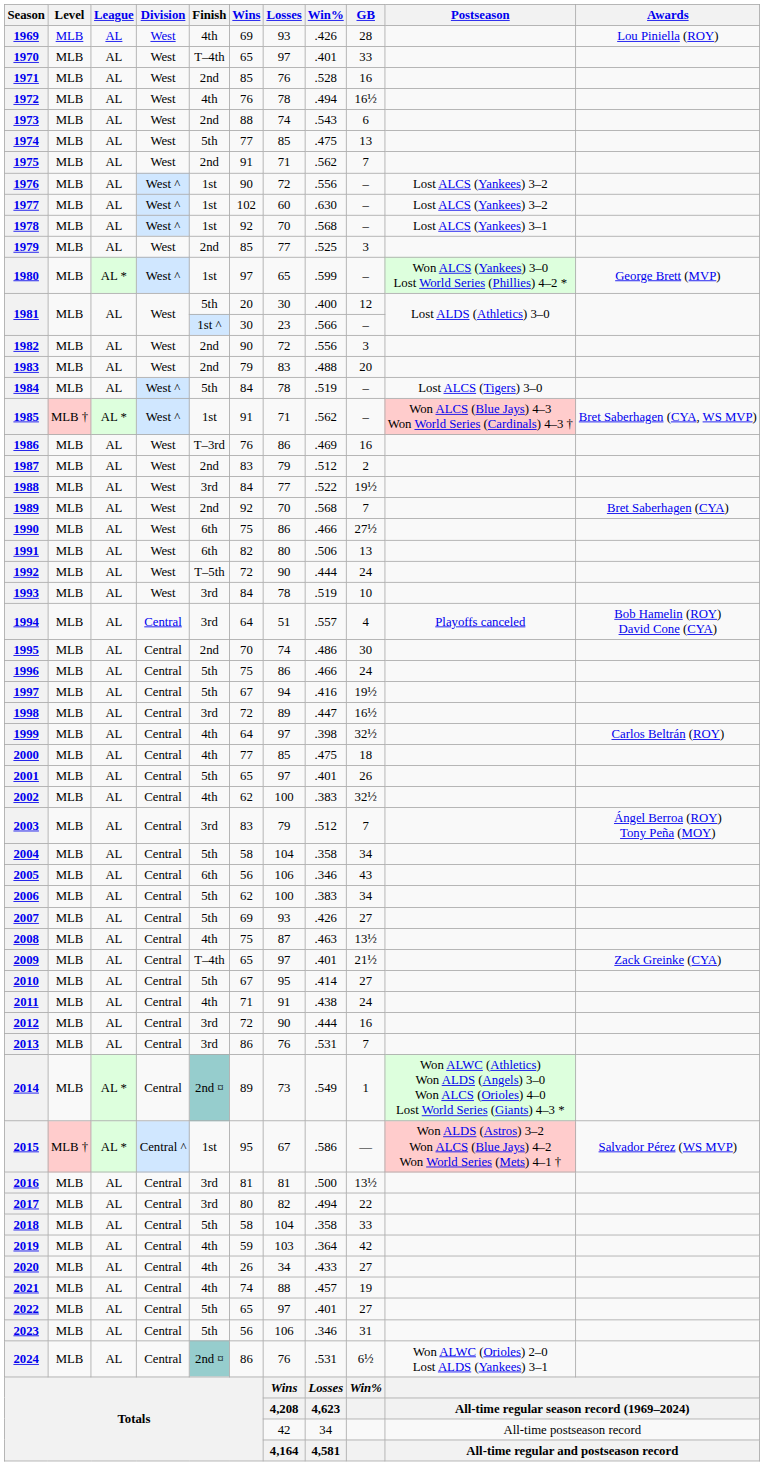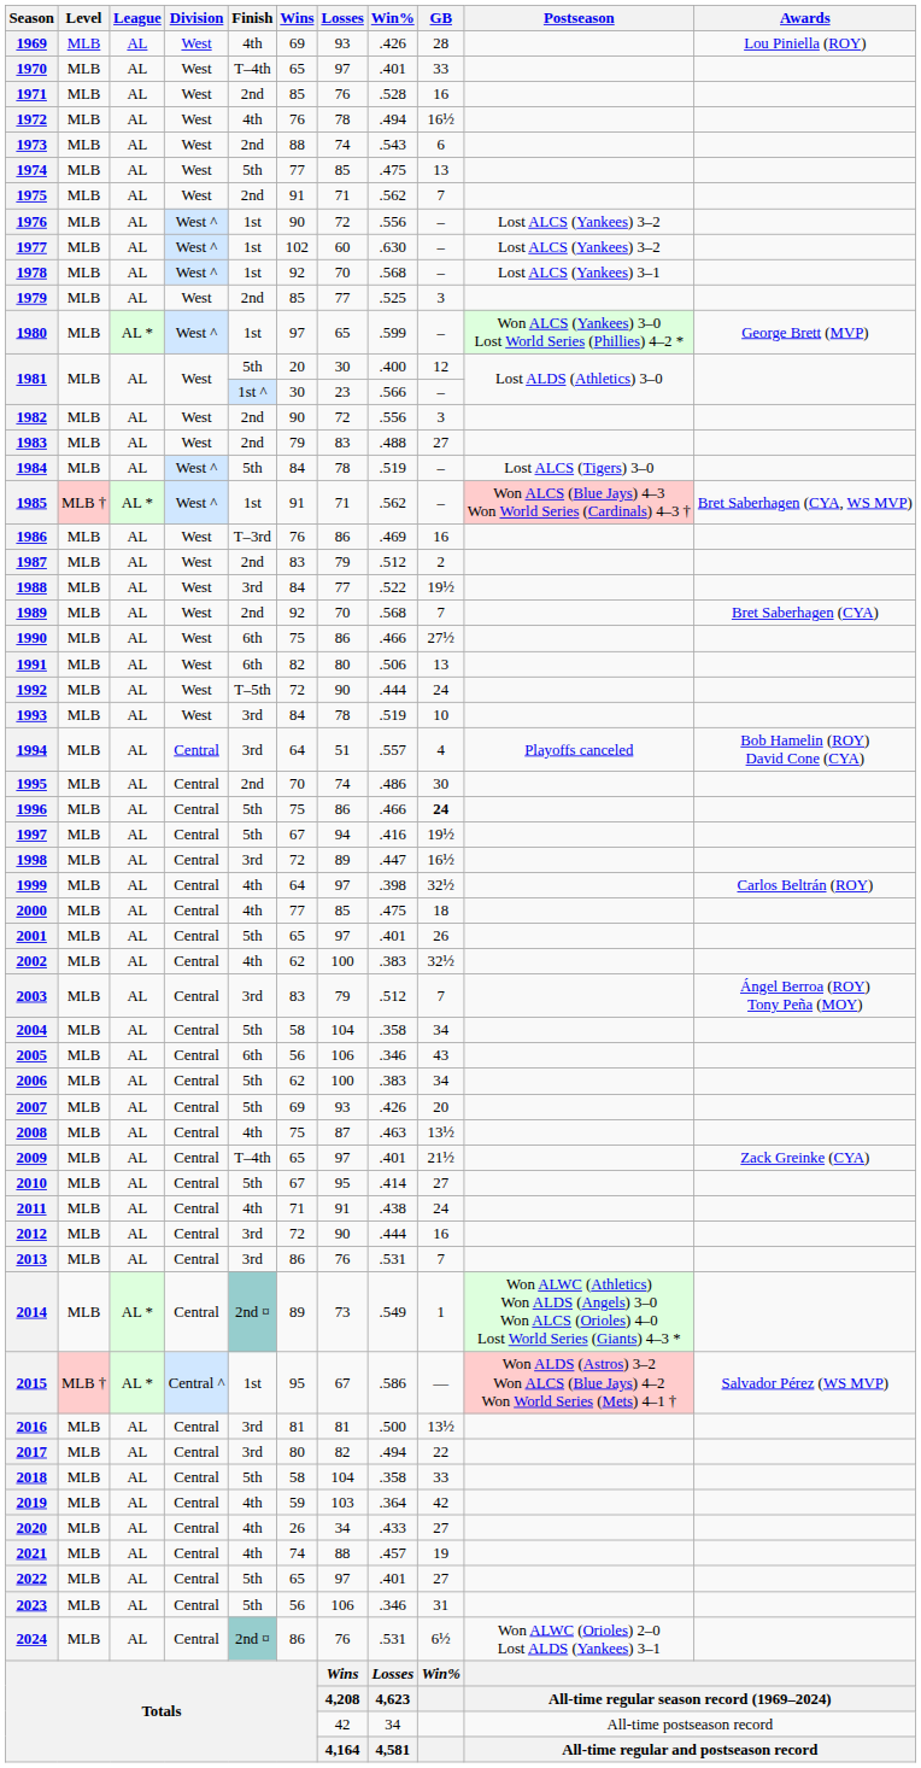 <table class="wikitable plainrowheaders" style="text-align:center; font-size:95%">
 <tr>
 <th scope="col">Season</th>
 <th scope="col">Level</th>
 <th scope="col"><a href='#'>League</a></th>
 <th scope="col"><a href='#'>Division</a></th>
 <th scope="col">Finish</th>
 <th scope="col"><a href='#'>Wins</a></th>
 <th scope="col"><a href='#'>Losses</a></th>
 <th scope="col"><a href='#'>Win%</a></th>
 <th scope="col"><a href='#'>GB</a></th>
 <th scope="col"><a href='#'>Postseason</a></th>
 <th scope="col"><a href='#'>Awards</a></th>
 </tr>
 <tr>
 <th scope="row" style="text-align:center;"><a href='#'>1969</a></th>
 <td><a href='#'>MLB</a></td>
 <td><a href='#'>AL</a></td>
 <td><a href='#'>West</a></td>
 <td>4th</td>
 <td>69</td>
 <td>93</td>
 <td>.426</td>
 <td>28</td>
 <td></td>
 <td><a href='#'>Lou Piniella</a> (<a href='#'>ROY</a>)</td>
 </tr>
 <tr>
 <th scope="row" style="text-align:center;"><a href='#'>1970</a></th>
 <td>MLB</td>
 <td>AL</td>
 <td>West</td>
 <td>T–4th</td>
 <td>65</td>
 <td>97</td>
 <td>.401</td>
 <td>33</td>
 <td></td>
 <td></td>
 </tr>
 <tr>
 <th scope="row" style="text-align:center;"><a href='#'>1971</a></th>
 <td>MLB</td>
 <td>AL</td>
 <td>West</td>
 <td>2nd</td>
 <td>85</td>
 <td>76</td>
 <td>.528</td>
 <td>16</td>
 <td></td>
 <td></td>
 </tr>
 <tr>
 <th scope="row" style="text-align:center;"><a href='#'>1972</a></th>
 <td>MLB</td>
 <td>AL</td>
 <td>West</td>
 <td>4th</td>
 <td>76</td>
 <td>78</td>
 <td>.494</td>
 <td>16½</td>
 <td></td>
 <td></td>
 </tr>
 <tr>
 <th scope="row" style="text-align:center;"><a href='#'>1973</a></th>
 <td>MLB</td>
 <td>AL</td>
 <td>West</td>
 <td>2nd</td>
 <td>88</td>
 <td>74</td>
 <td>.543</td>
 <td>6</td>
 <td></td>
 <td></td>
 </tr>
 <tr>
 <th scope="row" style="text-align:center;"><a href='#'>1974</a></th>
 <td>MLB</td>
 <td>AL</td>
 <td>West</td>
 <td>5th</td>
 <td>77</td>
 <td>85</td>
 <td>.475</td>
 <td>13</td>
 <td></td>
 <td></td>
 </tr>
 <tr>
 <th scope="row" style="text-align:center;"><a href='#'>1975</a></th>
 <td>MLB</td>
 <td>AL</td>
 <td>West</td>
 <td>2nd</td>
 <td>91</td>
 <td>71</td>
 <td>.562</td>
 <td>7</td>
 <td></td>
 <td></td>
 </tr>
 <tr>
 <th scope="row" style="text-align:center;"><a href='#'>1976</a></th>
 <td>MLB</td>
 <td>AL</td>
 <td bgcolor="#D0E7FF">West ^</td>
 <td>1st</td>
 <td>90</td>
 <td>72</td>
 <td>.556</td>
 <td>–</td>
 <td>Lost <a href='#'>ALCS</a> (<a href='#'>Yankees</a>) 3–2</td>
 <td></td>
 </tr>
 <tr>
 <th scope="row" style="text-align:center;"><a href='#'>1977</a></th>
 <td>MLB</td>
 <td>AL</td>
 <td bgcolor="#D0E7FF">West ^</td>
 <td>1st</td>
 <td>102</td>
 <td>60</td>
 <td>.630</td>
 <td>–</td>
 <td>Lost <a href='#'>ALCS</a> (<a href='#'>Yankees</a>) 3–2</td>
 <td></td>
 </tr>
 <tr>
 <th scope="row" style="text-align:center;"><a href='#'>1978</a></th>
 <td>MLB</td>
 <td>AL</td>
 <td bgcolor="#D0E7FF">West ^</td>
 <td>1st</td>
 <td>92</td>
 <td>70</td>
 <td>.568</td>
 <td>–</td>
 <td>Lost <a href='#'>ALCS</a> (<a href='#'>Yankees</a>) 3–1</td>
 <td></td>
 </tr>
 <tr>
 <th scope="row" style="text-align:center;"><a href='#'>1979</a></th>
 <td>MLB</td>
 <td>AL</td>
 <td>West</td>
 <td>2nd</td>
 <td>85</td>
 <td>77</td>
 <td>.525</td>
 <td>3</td>
 <td></td>
 <td></td>
 </tr>
 <tr>
 <th scope="row" style="text-align:center;"><a href='#'>1980</a></th>
 <td>MLB</td>
 <td bgcolor="#ddffdd">AL *</td>
 <td bgcolor="#D0E7FF">West ^</td>
 <td>1st</td>
 <td>97</td>
 <td>65</td>
 <td>.599</td>
 <td>–</td>
 <td bgcolor="DDFFDD">Won <a href='#'>ALCS</a> (<a href='#'>Yankees</a>) 3–0<br>Lost <a href='#'>World Series</a> (<a href='#'>Phillies</a>) 4–2 *</td>
 <td><a href='#'>George Brett</a> (<a href='#'>MVP</a>)</td>
 </tr>
 <tr>
 <th scope="row" style="text-align:center;" rowspan="2"><a href='#'>1981</a></th>
 <td rowspan="2">MLB</td>
 <td rowspan="2">AL</td>
 <td rowspan="2">West</td>
 <td>5th</td>
 <td>20</td>
 <td>30</td>
 <td>.400</td>
 <td>12</td>
 <td rowspan="2">Lost <a href='#'>ALDS</a> (<a href='#'>Athletics</a>) 3–0</td>
 <td rowspan="2"></td>
 </tr>
 <tr>
 <td bgcolor="#D0E7FF">1st ^</td>
 <td>30</td>
 <td>23</td>
 <td>.566</td>
 <td>–</td>
 </tr>
 <tr>
 <th scope="row" style="text-align:center;"><a href='#'>1982</a></th>
 <td>MLB</td>
 <td>AL</td>
 <td>West</td>
 <td>2nd</td>
 <td>90</td>
 <td>72</td>
 <td>.556</td>
 <td>3</td>
 <td></td>
 <td></td>
 </tr>
 <tr>
 <th scope="row" style="text-align:center;"><a href='#'>1983</a></th>
 <td>MLB</td>
 <td>AL</td>
 <td>West</td>
 <td>2nd</td>
 <td>79</td>
 <td>83</td>
 <td>.488</td>
-<td>20</td>
+<td>27</td>
 <td></td>
 <td></td>
 </tr>
 <tr>
 <th scope="row" style="text-align:center;"><a href='#'>1984</a></th>
 <td>MLB</td>
 <td>AL</td>
 <td bgcolor="#D0E7FF">West ^</td>
 <td>5th</td>
 <td>84</td>
 <td>78</td>
 <td>.519</td>
 <td>–</td>
 <td>Lost <a href='#'>ALCS</a> (<a href='#'>Tigers</a>) 3–0</td>
 <td></td>
 </tr>
 <tr>
 <th scope="row" style="text-align:center;"><a href='#'>1985</a></th>
 <td bgcolor="#ffcccc">MLB †</td>
 <td bgcolor="#ddffdd">AL *</td>
 <td bgcolor="#D0E7FF">West ^</td>
 <td>1st</td>
 <td>91</td>
 <td>71</td>
 <td>.562</td>
 <td>–</td>
 <td bgcolor="#ffcccc">Won <a href='#'>ALCS</a> (<a href='#'>Blue Jays</a>) 4–3<br>Won <a href='#'>World Series</a> (<a href='#'>Cardinals</a>) 4–3 †</td>
 <td><a href='#'>Bret Saberhagen</a> (<a href='#'>CYA</a>, <a href='#'>WS MVP</a>)</td>
 </tr>
 <tr>
 <th scope="row" style="text-align:center;"><a href='#'>1986</a></th>
 <td>MLB</td>
 <td>AL</td>
 <td>West</td>
 <td>T–3rd</td>
 <td>76</td>
 <td>86</td>
 <td>.469</td>
 <td>16</td>
 <td></td>
 <td></td>
 </tr>
 <tr>
 <th scope="row" style="text-align:center;"><a href='#'>1987</a></th>
 <td>MLB</td>
 <td>AL</td>
 <td>West</td>
 <td>2nd</td>
 <td>83</td>
 <td>79</td>
 <td>.512</td>
 <td>2</td>
 <td></td>
 <td></td>
 </tr>
 <tr>
 <th scope="row" style="text-align:center;"><a href='#'>1988</a></th>
 <td>MLB</td>
 <td>AL</td>
 <td>West</td>
 <td>3rd</td>
 <td>84</td>
 <td>77</td>
 <td>.522</td>
 <td>19½</td>
 <td></td>
 <td></td>
 </tr>
 <tr>
 <th scope="row" style="text-align:center;"><a href='#'>1989</a></th>
 <td>MLB</td>
 <td>AL</td>
 <td>West</td>
 <td>2nd</td>
 <td>92</td>
 <td>70</td>
 <td>.568</td>
 <td>7</td>
 <td></td>
 <td><a href='#'>Bret Saberhagen</a> (<a href='#'>CYA</a>)</td>
 </tr>
 <tr>
 <th scope="row" style="text-align:center;"><a href='#'>1990</a></th>
 <td>MLB</td>
 <td>AL</td>
 <td>West</td>
 <td>6th</td>
 <td>75</td>
 <td>86</td>
 <td>.466</td>
 <td>27½</td>
 <td></td>
 <td></td>
 </tr>
 <tr>
 <th scope="row" style="text-align:center;"><a href='#'>1991</a></th>
 <td>MLB</td>
 <td>AL</td>
 <td>West</td>
 <td>6th</td>
 <td>82</td>
 <td>80</td>
 <td>.506</td>
 <td>13</td>
 <td></td>
 <td></td>
 </tr>
 <tr>
 <th scope="row" style="text-align:center;"><a href='#'>1992</a></th>
 <td>MLB</td>
 <td>AL</td>
 <td>West</td>
 <td>T–5th</td>
 <td>72</td>
 <td>90</td>
 <td>.444</td>
 <td>24</td>
 <td></td>
 <td></td>
 </tr>
 <tr>
 <th scope="row" style="text-align:center;"><a href='#'>1993</a></th>
 <td>MLB</td>
 <td>AL</td>
 <td>West</td>
 <td>3rd</td>
 <td>84</td>
 <td>78</td>
 <td>.519</td>
 <td>10</td>
 <td></td>
 <td></td>
 </tr>
 <tr>
 <th scope="row" style="text-align:center;"><a href='#'>1994</a></th>
 <td>MLB</td>
 <td>AL</td>
 <td><a href='#'>Central</a></td>
 <td>3rd</td>
 <td>64</td>
 <td>51</td>
 <td>.557</td>
 <td>4</td>
 <td><a href='#'>Playoffs canceled</a></td>
 <td><a href='#'>Bob Hamelin</a> (<a href='#'>ROY</a>)<br><a href='#'>David Cone</a> (<a href='#'>CYA</a>)</td>
 </tr>
 <tr>
 <th scope="row" style="text-align:center;"><a href='#'>1995</a></th>
 <td>MLB</td>
 <td>AL</td>
 <td>Central</td>
 <td>2nd</td>
 <td>70</td>
 <td>74</td>
 <td>.486</td>
 <td>30</td>
 <td></td>
 <td></td>
 </tr>
 <tr>
 <th scope="row" style="text-align:center;"><a href='#'>1996</a></th>
 <td>MLB</td>
 <td>AL</td>
 <td>Central</td>
 <td>5th</td>
 <td>75</td>
 <td>86</td>
 <td>.466</td>
-<td>24</td>
+<td><strong>24</strong></td>
 <td></td>
 <td></td>
 </tr>
 <tr>
 <th scope="row" style="text-align:center;"><a href='#'>1997</a></th>
 <td>MLB</td>
 <td>AL</td>
 <td>Central</td>
 <td>5th</td>
 <td>67</td>
 <td>94</td>
 <td>.416</td>
 <td>19½</td>
 <td></td>
 <td></td>
 </tr>
 <tr>
 <th scope="row" style="text-align:center;"><a href='#'>1998</a></th>
 <td>MLB</td>
 <td>AL</td>
 <td>Central</td>
 <td>3rd</td>
 <td>72</td>
 <td>89</td>
 <td>.447</td>
 <td>16½</td>
 <td></td>
 <td></td>
 </tr>
 <tr>
 <th scope="row" style="text-align:center;"><a href='#'>1999</a></th>
 <td>MLB</td>
 <td>AL</td>
 <td>Central</td>
 <td>4th</td>
 <td>64</td>
 <td>97</td>
 <td>.398</td>
 <td>32½</td>
 <td></td>
 <td><a href='#'>Carlos Beltrán</a> (<a href='#'>ROY</a>)</td>
 </tr>
 <tr>
 <th scope="row" style="text-align:center;"><a href='#'>2000</a></th>
 <td>MLB</td>
 <td>AL</td>
 <td>Central</td>
 <td>4th</td>
 <td>77</td>
 <td>85</td>
 <td>.475</td>
 <td>18</td>
 <td></td>
 <td></td>
 </tr>
 <tr>
 <th scope="row" style="text-align:center;"><a href='#'>2001</a></th>
 <td>MLB</td>
 <td>AL</td>
 <td>Central</td>
 <td>5th</td>
 <td>65</td>
 <td>97</td>
 <td>.401</td>
 <td>26</td>
 <td></td>
 <td></td>
 </tr>
 <tr>
 <th scope="row" style="text-align:center;"><a href='#'>2002</a></th>
 <td>MLB</td>
 <td>AL</td>
 <td>Central</td>
 <td>4th</td>
 <td>62</td>
 <td>100</td>
 <td>.383</td>
 <td>32½</td>
 <td></td>
 <td></td>
 </tr>
 <tr>
 <th scope="row" style="text-align:center;"><a href='#'>2003</a></th>
 <td>MLB</td>
 <td>AL</td>
 <td>Central</td>
 <td>3rd</td>
 <td>83</td>
 <td>79</td>
 <td>.512</td>
 <td>7</td>
 <td></td>
 <td><a href='#'>Ángel Berroa</a> (<a href='#'>ROY</a>)<br><a href='#'>Tony Peña</a> (<a href='#'>MOY</a>)</td>
 </tr>
 <tr>
 <th scope="row" style="text-align:center;"><a href='#'>2004</a></th>
 <td>MLB</td>
 <td>AL</td>
 <td>Central</td>
 <td>5th</td>
 <td>58</td>
 <td>104</td>
 <td>.358</td>
 <td>34</td>
 <td></td>
 <td></td>
 </tr>
 <tr>
 <th scope="row" style="text-align:center;"><a href='#'>2005</a></th>
 <td>MLB</td>
 <td>AL</td>
 <td>Central</td>
 <td>6th</td>
 <td>56</td>
 <td>106</td>
 <td>.346</td>
 <td>43</td>
 <td></td>
 <td></td>
 </tr>
 <tr>
 <th scope="row" style="text-align:center;"><a href='#'>2006</a></th>
 <td>MLB</td>
 <td>AL</td>
 <td>Central</td>
 <td>5th</td>
 <td>62</td>
 <td>100</td>
 <td>.383</td>
 <td>34</td>
 <td></td>
 <td></td>
 </tr>
 <tr>
 <th scope="row" style="text-align:center;"><a href='#'>2007</a></th>
 <td>MLB</td>
 <td>AL</td>
 <td>Central</td>
 <td>5th</td>
 <td>69</td>
 <td>93</td>
 <td>.426</td>
-<td>27</td>
+<td>20</td>
 <td></td>
 <td></td>
 </tr>
 <tr>
 <th scope="row" style="text-align:center;"><a href='#'>2008</a></th>
 <td>MLB</td>
 <td>AL</td>
 <td>Central</td>
 <td>4th</td>
 <td>75</td>
 <td>87</td>
 <td>.463</td>
 <td>13½</td>
 <td></td>
 <td></td>
 </tr>
 <tr>
 <th scope="row" style="text-align:center;"><a href='#'>2009</a></th>
 <td>MLB</td>
 <td>AL</td>
 <td>Central</td>
 <td>T–4th</td>
 <td>65</td>
 <td>97</td>
 <td>.401</td>
 <td>21½</td>
 <td></td>
 <td><a href='#'>Zack Greinke</a> (<a href='#'>CYA</a>)</td>
 </tr>
 <tr>
 <th scope="row" style="text-align:center;"><a href='#'>2010</a></th>
 <td>MLB</td>
 <td>AL</td>
 <td>Central</td>
 <td>5th</td>
 <td>67</td>
 <td>95</td>
 <td>.414</td>
 <td>27</td>
 <td></td>
 <td></td>
 </tr>
 <tr>
 <th scope="row" style="text-align:center;"><a href='#'>2011</a></th>
 <td>MLB</td>
 <td>AL</td>
 <td>Central</td>
 <td>4th</td>
 <td>71</td>
 <td>91</td>
 <td>.438</td>
 <td>24</td>
 <td></td>
 <td></td>
 </tr>
 <tr>
 <th scope="row" style="text-align:center;"><a href='#'>2012</a></th>
 <td>MLB</td>
 <td>AL</td>
 <td>Central</td>
 <td>3rd</td>
 <td>72</td>
 <td>90</td>
 <td>.444</td>
 <td>16</td>
 <td></td>
 <td></td>
 </tr>
 <tr>
 <th scope="row" style="text-align:center;"><a href='#'>2013</a></th>
 <td>MLB</td>
 <td>AL</td>
 <td>Central</td>
 <td>3rd</td>
 <td>86</td>
 <td>76</td>
 <td>.531</td>
 <td>7</td>
 <td></td>
 <td></td>
 </tr>
 <tr>
 <th scope="row" style="text-align:center;"><a href='#'>2014</a></th>
 <td>MLB</td>
 <td bgcolor="#ddffdd">AL *</td>
 <td>Central</td>
 <td bgcolor="#96CDCD">2nd ¤</td>
 <td>89</td>
 <td>73</td>
 <td>.549</td>
 <td>1</td>
 <td bgcolor="DDFFDD">Won <a href='#'>ALWC</a> (<a href='#'>Athletics</a>)<br>Won <a href='#'>ALDS</a> (<a href='#'>Angels</a>) 3–0<br>Won <a href='#'>ALCS</a> (<a href='#'>Orioles</a>) 4–0<br>Lost <a href='#'>World Series</a> (<a href='#'>Giants</a>) 4–3 *</td>
 <td></td>
 </tr>
 <tr>
 <th scope="row" style="text-align:center;"><a href='#'>2015</a></th>
 <td bgcolor="#ffcccc">MLB †</td>
 <td bgcolor="#ddffdd">AL *</td>
 <td bgcolor="#D0E7FF">Central ^</td>
 <td>1st</td>
 <td>95</td>
 <td>67</td>
 <td>.586</td>
 <td>—</td>
 <td bgcolor="#ffcccc">Won <a href='#'>ALDS</a> (<a href='#'>Astros</a>) 3–2<br>Won <a href='#'>ALCS</a> (<a href='#'>Blue Jays</a>) 4–2<br>Won <a href='#'>World Series</a> (<a href='#'>Mets</a>) 4–1 †</td>
 <td><a href='#'>Salvador Pérez</a> (<a href='#'>WS MVP</a>)</td>
 </tr>
 <tr>
 <th scope="row" style="text-align:center;"><a href='#'>2016</a></th>
 <td>MLB</td>
 <td>AL</td>
 <td>Central</td>
 <td>3rd</td>
 <td>81</td>
 <td>81</td>
 <td>.500</td>
 <td>13½</td>
 <td></td>
 <td></td>
 </tr>
 <tr>
 <th scope="row" style="text-align:center;"><a href='#'>2017</a></th>
 <td>MLB</td>
 <td>AL</td>
 <td>Central</td>
 <td>3rd</td>
 <td>80</td>
 <td>82</td>
 <td>.494</td>
 <td>22</td>
 <td></td>
 <td></td>
 </tr>
 <tr>
 <th scope="row" style="text-align:center;"><a href='#'>2018</a></th>
 <td>MLB</td>
 <td>AL</td>
 <td>Central</td>
 <td>5th</td>
 <td>58</td>
 <td>104</td>
 <td>.358</td>
 <td>33</td>
 <td></td>
 <td></td>
 </tr>
 <tr>
 <th scope="row" style="text-align:center;"><a href='#'>2019</a></th>
 <td>MLB</td>
 <td>AL</td>
 <td>Central</td>
 <td>4th</td>
 <td>59</td>
 <td>103</td>
 <td>.364</td>
 <td>42</td>
 <td></td>
 <td></td>
 </tr>
 <tr>
 <th scope="row" style="text-align:center;"><a href='#'>2020</a></th>
 <td>MLB</td>
 <td>AL</td>
 <td>Central</td>
 <td>4th</td>
 <td>26</td>
 <td>34</td>
 <td>.433</td>
 <td>27</td>
 <td></td>
 <td></td>
 </tr>
 <tr>
 <th scope="row" style="text-align:center;"><a href='#'>2021</a></th>
 <td>MLB</td>
 <td>AL</td>
 <td>Central</td>
 <td>4th</td>
 <td>74</td>
 <td>88</td>
 <td>.457</td>
 <td>19</td>
 <td></td>
 <td></td>
 </tr>
 <tr>
 <th scope="row" style="text-align:center;"><a href='#'>2022</a></th>
 <td>MLB</td>
 <td>AL</td>
 <td>Central</td>
 <td>5th</td>
 <td>65</td>
 <td>97</td>
 <td>.401</td>
 <td>27</td>
 <td></td>
 <td></td>
 </tr>
 <tr>
 <th scope="row" style="text-align:center;"><a href='#'>2023</a></th>
 <td>MLB</td>
 <td>AL</td>
 <td>Central</td>
 <td>5th</td>
 <td>56</td>
 <td>106</td>
 <td>.346</td>
 <td>31</td>
 <td></td>
 <td></td>
 </tr>
 <tr>
 <th scope="row" style="text-align:center;"><a href='#'>2024</a></th>
 <td>MLB</td>
 <td>AL</td>
 <td>Central</td>
 <td bgcolor="#96CDCD">2nd ¤</td>
 <td>86</td>
 <td>76</td>
 <td>.531</td>
 <td>6½</td>
 <td>Won <a href='#'>ALWC</a> (<a href='#'>Orioles</a>) 2–0<br>Lost <a href='#'>ALDS</a> (<a href='#'>Yankees</a>) 3–1</td>
 <td></td>
 </tr>
 <tr>
 <th colspan=6 rowspan=4>Totals</th>
 <th><em>Wins</em></th>
 <th><em>Losses</em></th>
 <th><em>Win%</em></th>
 <th colspan=3></th>
 </tr>
 <tr>
 <th>4,208</th>
 <th>4,623</th>
 <th></th>
 <th colspan=3>All-time regular season record (1969–2024)</th>
 </tr>
 <tr>
 <td>42</td>
 <td>34</td>
 <td></td>
 <td colspan=3>All-time postseason record</td>
 </tr>
 <tr>
 <th>4,164</th>
 <th>4,581</th>
 <th></th>
 <th colspan=3>All-time regular and postseason record</th>
 </tr>
 </table>
